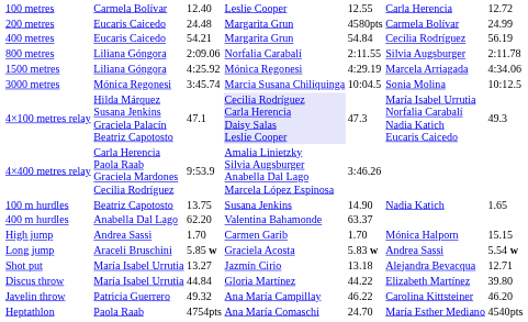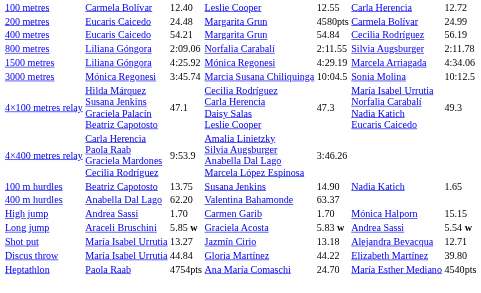 <table>
 <tr>
 <td><a href='#'>100 metres</a></td>
 <td><a href='#'>Carmela Bolívar</a><br> </td>
 <td>12.40</td>
 <td><a href='#'>Leslie Cooper</a><br> </td>
 <td>12.55</td>
 <td><a href='#'>Carla Herencia</a><br> </td>
 <td>12.72</td>
 </tr>
 <tr>
 <td><a href='#'>200 metres</a></td>
 <td><a href='#'>Eucaris Caicedo</a><br> </td>
 <td>24.48</td>
 <td><a href='#'>Margarita Grun</a><br> </td>
 <td>4580pts</td>
 <td><a href='#'>Carmela Bolívar</a><br> </td>
 <td>24.99</td>
 </tr>
 <tr>
 <td><a href='#'>400 metres</a></td>
 <td><a href='#'>Eucaris Caicedo</a><br> </td>
 <td>54.21</td>
 <td><a href='#'>Margarita Grun</a><br> </td>
 <td>54.84</td>
 <td><a href='#'>Cecilia Rodríguez</a><br> </td>
 <td>56.19</td>
 </tr>
 <tr>
 <td><a href='#'>800 metres</a></td>
 <td><a href='#'>Liliana Góngora</a><br> </td>
 <td>2:09.06</td>
 <td><a href='#'>Norfalia Carabalí</a><br> </td>
 <td>2:11.55</td>
 <td><a href='#'>Silvia Augsburger</a><br> </td>
 <td>2:11.78</td>
 </tr>
 <tr>
 <td><a href='#'>1500 metres</a></td>
 <td><a href='#'>Liliana Góngora</a><br> </td>
 <td>4:25.92</td>
 <td><a href='#'>Mónica Regonesi</a><br> </td>
 <td>4:29.19</td>
 <td><a href='#'>Marcela Arriagada</a><br> </td>
 <td>4:34.06</td>
 </tr>
 <tr>
 <td><a href='#'>3000 metres</a></td>
 <td><a href='#'>Mónica Regonesi</a><br> </td>
 <td>3:45.74</td>
 <td><a href='#'>Marcia Susana Chiliquinga</a><br> </td>
 <td>10:04.5</td>
 <td><a href='#'>Sonia Molina</a><br> </td>
 <td>10:12.5</td>
 </tr>
 <tr>
 <td><a href='#'>4×100 metres relay</a></td>
 <td><a href='#'>Hilda Márquez</a><br> <a href='#'>Susana Jenkins</a><br> <a href='#'>Graciela Palacín</a><br> <a href='#'>Beatriz Capotosto</a><br></td>
 <td>47.1</td>
-<td style="background: lavender;"><a href='#'>Cecilia Rodríguez</a><br> <a href='#'>Carla Herencia</a><br> <a href='#'>Daisy Salas</a><br> <a href='#'>Leslie Cooper</a><br></td>
+<td><a href='#'>Cecilia Rodríguez</a><br> <a href='#'>Carla Herencia</a><br> <a href='#'>Daisy Salas</a><br> <a href='#'>Leslie Cooper</a><br></td>
 <td>47.3</td>
 <td><a href='#'>María Isabel Urrutia</a><br> <a href='#'>Norfalia Carabalí</a><br> <a href='#'>Nadia Katich</a><br> <a href='#'>Eucaris Caicedo</a><br></td>
 <td>49.3</td>
 </tr>
 <tr>
 <td><a href='#'>4×400 metres relay</a></td>
 <td><a href='#'>Carla Herencia</a><br> <a href='#'>Paola Raab</a><br> <a href='#'>Graciela Mardones</a><br> <a href='#'>Cecilia Rodríguez</a><br></td>
 <td>9:53.9</td>
 <td><a href='#'>Amalia Linietzky</a><br> <a href='#'>Silvia Augsburger</a><br> <a href='#'>Anabella Dal Lago</a><br> <a href='#'>Marcela López Espinosa</a><br></td>
 <td>3:46.26</td>
 <td></td>
 <td></td>
 </tr>
 <tr>
 <td><a href='#'>100 m hurdles</a></td>
 <td><a href='#'>Beatriz Capotosto</a><br> </td>
 <td>13.75</td>
 <td><a href='#'>Susana Jenkins</a><br> </td>
 <td>14.90</td>
 <td><a href='#'>Nadia Katich</a><br> </td>
 <td>1.65</td>
 </tr>
 <tr>
 <td><a href='#'>400 m hurdles</a></td>
 <td><a href='#'>Anabella Dal Lago</a><br> </td>
 <td>62.20</td>
 <td><a href='#'>Valentina Bahamonde</a><br> </td>
 <td>63.37</td>
 <td></td>
 <td></td>
 </tr>
 <tr>
 <td><a href='#'>High jump</a></td>
 <td><a href='#'>Andrea Sassi</a><br> </td>
 <td>1.70</td>
 <td><a href='#'>Carmen Garib</a><br> </td>
 <td>1.70</td>
 <td><a href='#'>Mónica Halporn</a><br> </td>
 <td>15.15</td>
 </tr>
 <tr>
 <td><a href='#'>Long jump</a></td>
 <td><a href='#'>Araceli Bruschini</a><br> </td>
 <td>5.85 <strong>w</strong></td>
 <td><a href='#'>Graciela Acosta</a><br> </td>
 <td>5.83 <strong>w</strong></td>
 <td><a href='#'>Andrea Sassi</a><br> </td>
 <td>5.54 <strong>w</strong></td>
 </tr>
 <tr>
 <td><a href='#'>Shot put</a></td>
 <td><a href='#'>María Isabel Urrutia</a><br> </td>
 <td>13.27</td>
 <td><a href='#'>Jazmín Cirio</a><br> </td>
 <td>13.18</td>
 <td><a href='#'>Alejandra Bevacqua</a><br> </td>
 <td>12.71</td>
 </tr>
 <tr>
 <td><a href='#'>Discus throw</a></td>
 <td><a href='#'>María Isabel Urrutia</a><br> </td>
 <td>44.84</td>
 <td><a href='#'>Gloria Martínez</a><br> </td>
 <td>44.22</td>
 <td><a href='#'>Elizabeth Martínez</a><br> </td>
 <td>39.80</td>
 </tr>
 <tr>
-<td><a href='#'>Javelin throw</a></td>
-<td><a href='#'>Patricia Guerrero</a><br> </td>
-<td>49.32</td>
-<td><a href='#'>Ana María Campillay</a><br> </td>
-<td>46.22</td>
-<td><a href='#'>Carolina Kittsteiner</a><br> </td>
-<td>46.20</td>
-</tr>
-<tr>
 <td><a href='#'>Heptathlon</a></td>
 <td><a href='#'>Paola Raab</a><br> </td>
 <td>4754pts</td>
 <td><a href='#'>Ana María Comaschi</a><br> </td>
 <td>24.70</td>
 <td><a href='#'>María Esther Mediano</a><br> </td>
 <td>4540pts</td>
 </tr>
 </table>
